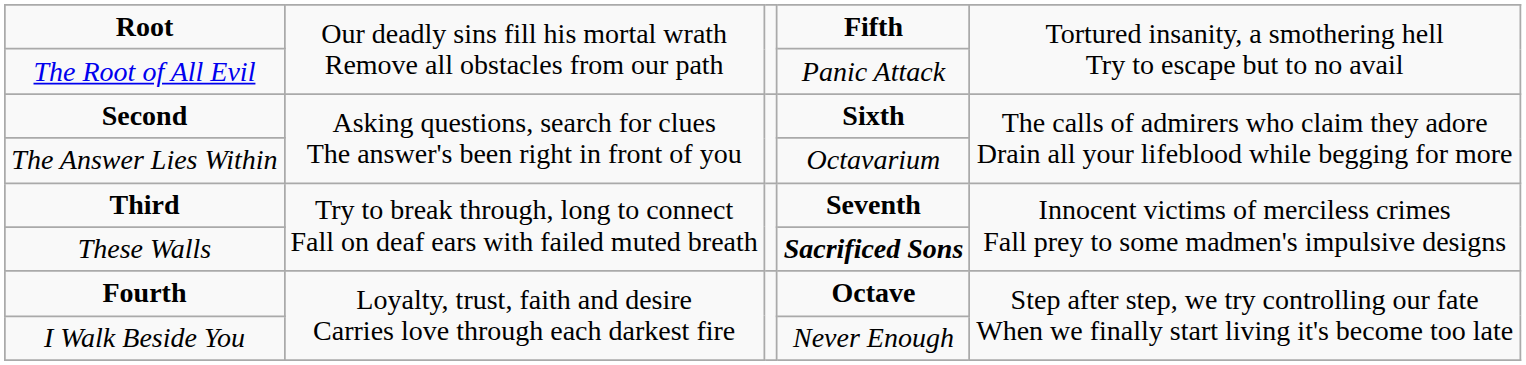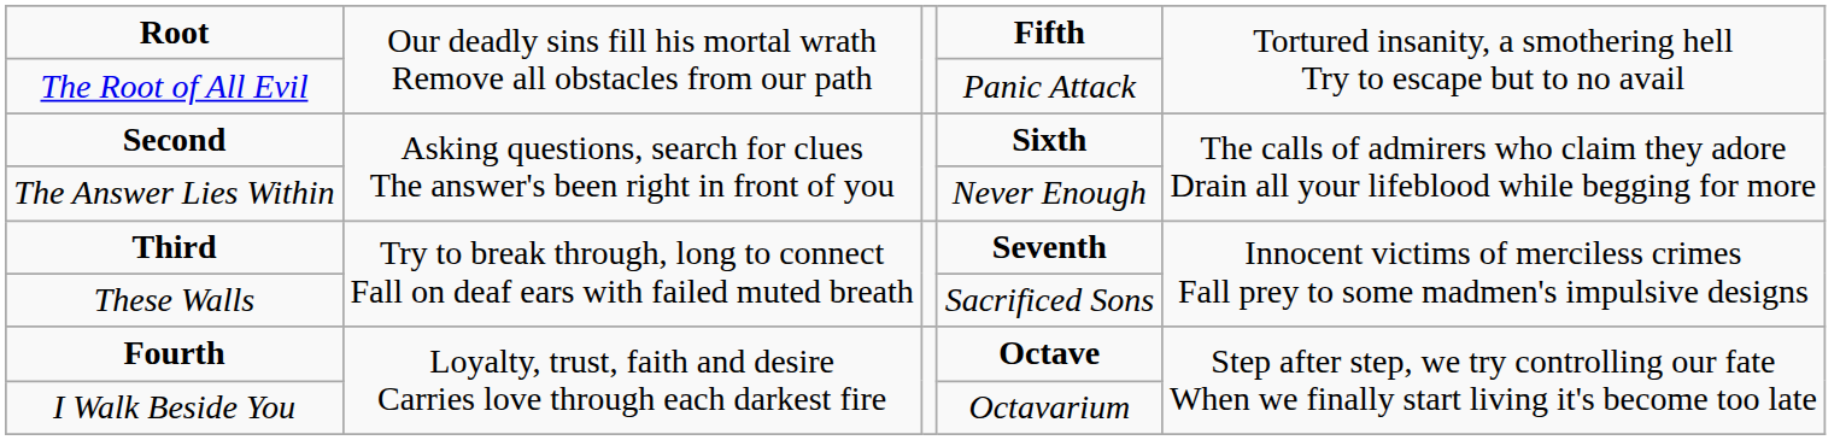 <table class="wikitable" style="text-align:center">
 <tr>
 <td><strong>Root</strong></td>
 <td rowspan=2>Our deadly sins fill his mortal wrath<br>Remove all obstacles from our path</td>
 <td rowspan=2></td>
 <td><strong>Fifth</strong></td>
 <td rowspan=2>Tortured insanity, a smothering hell<br>Try to escape but to no avail</td>
 </tr>
 <tr>
 <td><em><a href='#'>The Root of All Evil</a></em></td>
 <td><em>Panic Attack</em></td>
 </tr>
 <tr>
 <td><strong>Second</strong></td>
 <td rowspan=2>Asking questions, search for clues<br>The answer's been right in front of you</td>
 <td rowspan=2></td>
 <td><strong>Sixth</strong></td>
 <td rowspan=2>The calls of admirers who claim they adore<br>Drain all your lifeblood while begging for more</td>
 </tr>
 <tr>
 <td><em>The Answer Lies Within</em></td>
-<td><em>Octavarium</em></td>
+<td><em>Never Enough</em></td>
 </tr>
 <tr>
 <td><strong>Third</strong></td>
 <td rowspan=2>Try to break through, long to connect<br>Fall on deaf ears with failed muted breath</td>
 <td rowspan=2></td>
 <td><strong>Seventh</strong></td>
 <td rowspan=2>Innocent victims of merciless crimes<br>Fall prey to some madmen's impulsive designs</td>
 </tr>
 <tr>
 <td><em>These Walls</em></td>
-<td><strong><em>Sacrificed Sons</em></strong></td>
+<td><em>Sacrificed Sons</em></td>
 </tr>
 <tr>
 <td><strong>Fourth</strong></td>
 <td rowspan=2>Loyalty, trust, faith and desire<br>Carries love through each darkest fire</td>
 <td rowspan=2></td>
 <td><strong>Octave</strong></td>
 <td rowspan=2>Step after step, we try controlling our fate<br>When we finally start living it's become too late</td>
 </tr>
 <tr>
 <td><em>I Walk Beside You</em></td>
-<td><em>Never Enough</em></td>
+<td><em>Octavarium</em></td>
 </tr>
 </table>
